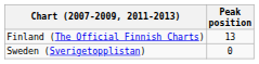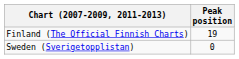 <table class="wikitable">
 <tr>
 <th>Chart (2007-2009, 2011-2013)</th>
 <th>Peak<br>position</th>
 </tr>
 <tr>
 <td>Finland (<a href='#'>The Official Finnish Charts</a>)</td>
-<td align="center">13</td>
+<td align="center">19</td>
 </tr>
 <tr>
 <td>Sweden (<a href='#'>Sverigetopplistan</a>)</td>
 <td align="center">0</td>
 </tr>
 </table>
